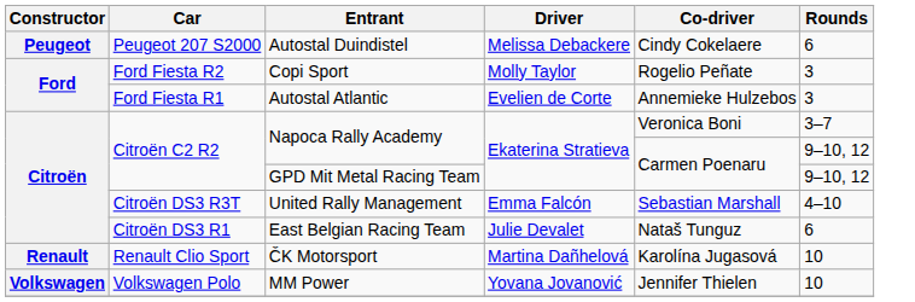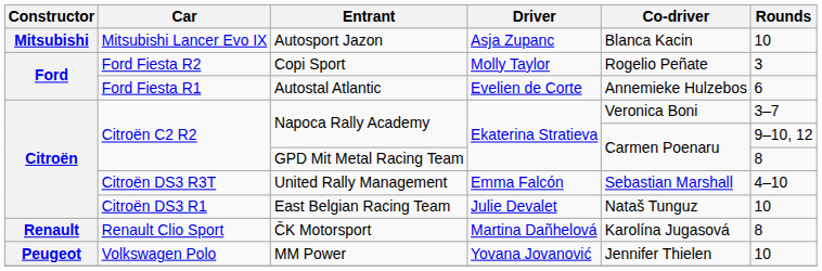 <table class="wikitable" style="font-size: 85%">
 <tr>
 <th>Constructor</th>
 <th>Car</th>
 <th>Entrant</th>
 <th>Driver</th>
 <th>Co-driver</th>
 <th>Rounds</th>
 </tr>
 <tr>
-<th><a href='#'>Peugeot</a></th>
-<td><a href='#'>Peugeot 207 S2000</a></td>
-<td> Autostal Duindistel</td>
-<td> <a href='#'>Melissa Debackere</a></td>
-<td> Cindy Cokelaere</td>
-<td>6</td>
+<th><a href='#'>Mitsubishi</a></th>
+<td><a href='#'>Mitsubishi Lancer Evo IX</a></td>
+<td> Autosport Jazon</td>
+<td> <a href='#'>Asja Zupanc</a></td>
+<td> Blanca Kacin</td>
+<td>10</td>
 </tr>
 <tr>
 <th rowspan="2"><a href='#'>Ford</a></th>
 <td><a href='#'>Ford Fiesta R2</a></td>
 <td> Copi Sport</td>
 <td> <a href='#'>Molly Taylor</a></td>
 <td> Rogelio Peñate</td>
 <td>3</td>
 </tr>
 <tr>
 <td><a href='#'>Ford Fiesta R1</a></td>
 <td> Autostal Atlantic</td>
 <td> <a href='#'>Evelien de Corte</a></td>
 <td> Annemieke Hulzebos</td>
-<td>3</td>
+<td>6</td>
 </tr>
 <tr>
 <th rowspan="5"><a href='#'>Citroën</a></th>
 <td rowspan="3"><a href='#'>Citroën C2 R2</a></td>
 <td rowspan="2"> Napoca Rally Academy</td>
 <td rowspan="3"> <a href='#'>Ekaterina Stratieva</a></td>
 <td> Veronica Boni</td>
 <td>3–7</td>
 </tr>
 <tr>
 <td rowspan="2"> Carmen Poenaru</td>
 <td>9–10, 12</td>
 </tr>
 <tr>
 <td> GPD Mit Metal Racing Team</td>
-<td>9–10, 12</td>
+<td>8</td>
 </tr>
 <tr>
 <td><a href='#'>Citroën DS3 R3T</a></td>
 <td> United Rally Management</td>
 <td> <a href='#'>Emma Falcón</a></td>
 <td> <a href='#'>Sebastian Marshall</a></td>
 <td>4–10</td>
 </tr>
 <tr>
 <td><a href='#'>Citroën DS3 R1</a></td>
 <td> East Belgian Racing Team</td>
 <td> <a href='#'>Julie Devalet</a></td>
 <td> Nataš Tunguz</td>
-<td>6</td>
+<td>10</td>
 </tr>
 <tr>
 <th><a href='#'>Renault</a></th>
 <td><a href='#'>Renault Clio Sport</a></td>
 <td> ČK Motorsport</td>
 <td> <a href='#'>Martina Dañhelová</a></td>
 <td> Karolína Jugasová</td>
-<td>10</td>
+<td>8</td>
 </tr>
 <tr>
-<th><a href='#'>Volkswagen</a></th>
+<th><a href='#'>Peugeot</a></th>
 <td><a href='#'>Volkswagen Polo</a></td>
 <td> MM Power</td>
 <td> <a href='#'>Yovana Jovanović</a></td>
 <td> Jennifer Thielen</td>
 <td>10</td>
 </tr>
 <tr>
 </tr>
 </table>
